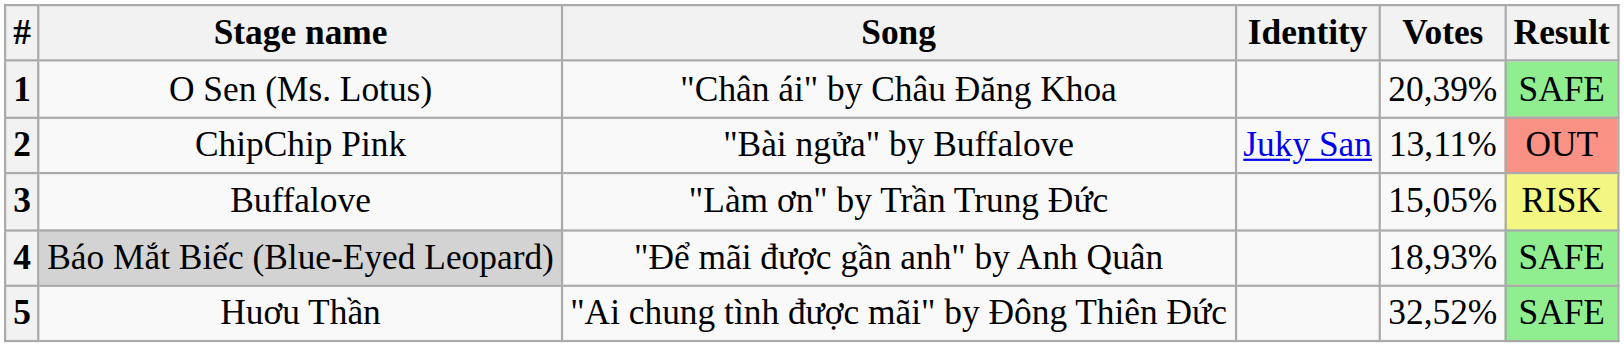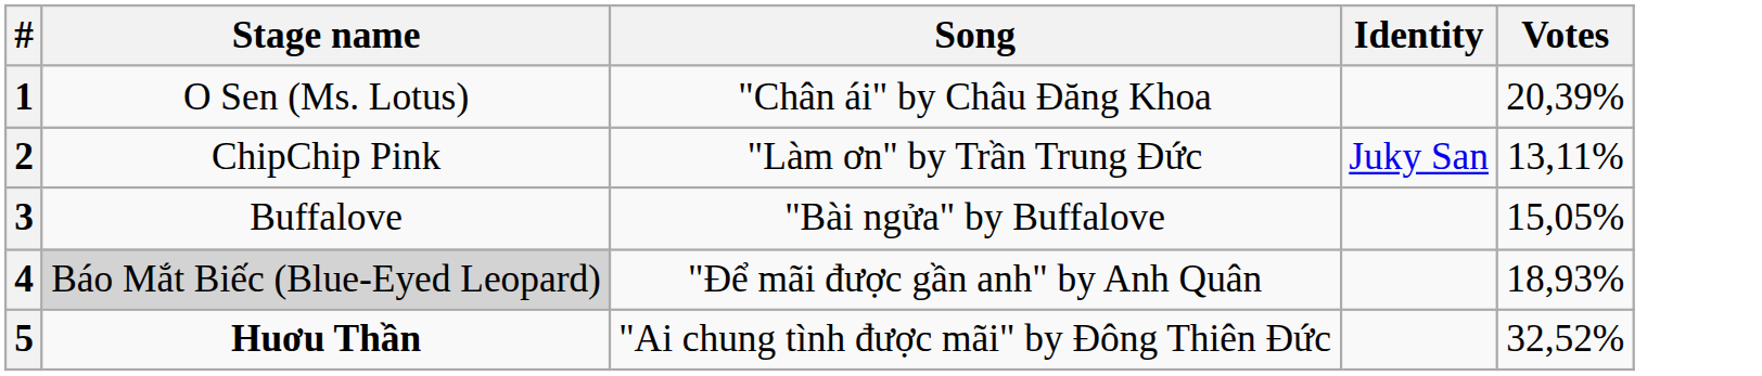 <table class="wikitable plainrowheaders" style="text-align: center;">
 <tr>
 <th>#</th>
 <th>Stage name</th>
 <th>Song</th>
 <th>Identity</th>
 <th>Votes<br></th>
-<th>Result</th>
 </tr>
 <tr>
 <th>1</th>
 <td>O Sen (Ms. Lotus)</td>
 <td>"Chân ái" by Châu Đăng Khoa</td>
 <td></td>
 <td>20,39%</td>
-<td bgcolor=lightgreen>SAFE</td>
 </tr>
 <tr>
 <th>2</th>
 <td>ChipChip Pink</td>
-<td>"Bài ngửa" by Buffalove</td>
+<td>"Làm ơn" by Trần Trung Đức</td>
 <td><a href='#'>Juky San</a></td>
 <td>13,11%</td>
-<td bgcolor="#F99185">OUT</td>
 </tr>
 <tr>
 <th>3</th>
 <td>Buffalove</td>
-<td>"Làm ơn" by Trần Trung Đức</td>
+<td>"Bài ngửa" by Buffalove</td>
 <td></td>
 <td>15,05%</td>
-<td bgcolor="#F3F781">RISK</td>
 </tr>
 <tr>
 <th>4</th>
 <td style="background: lightgrey;">Báo Mắt Biếc (Blue-Eyed Leopard)</td>
 <td>"Để mãi được gần anh" by Anh Quân</td>
 <td></td>
 <td>18,93%</td>
-<td bgcolor=lightgreen>SAFE</td>
 </tr>
 <tr>
 <th>5</th>
-<td>Huơu Thần</td>
+<td><strong>Huơu Thần</strong></td>
 <td>"Ai chung tình được mãi" by Đông Thiên Đức</td>
 <td></td>
 <td>32,52%</td>
-<td bgcolor=lightgreen>SAFE</td>
 </tr>
 </table>
